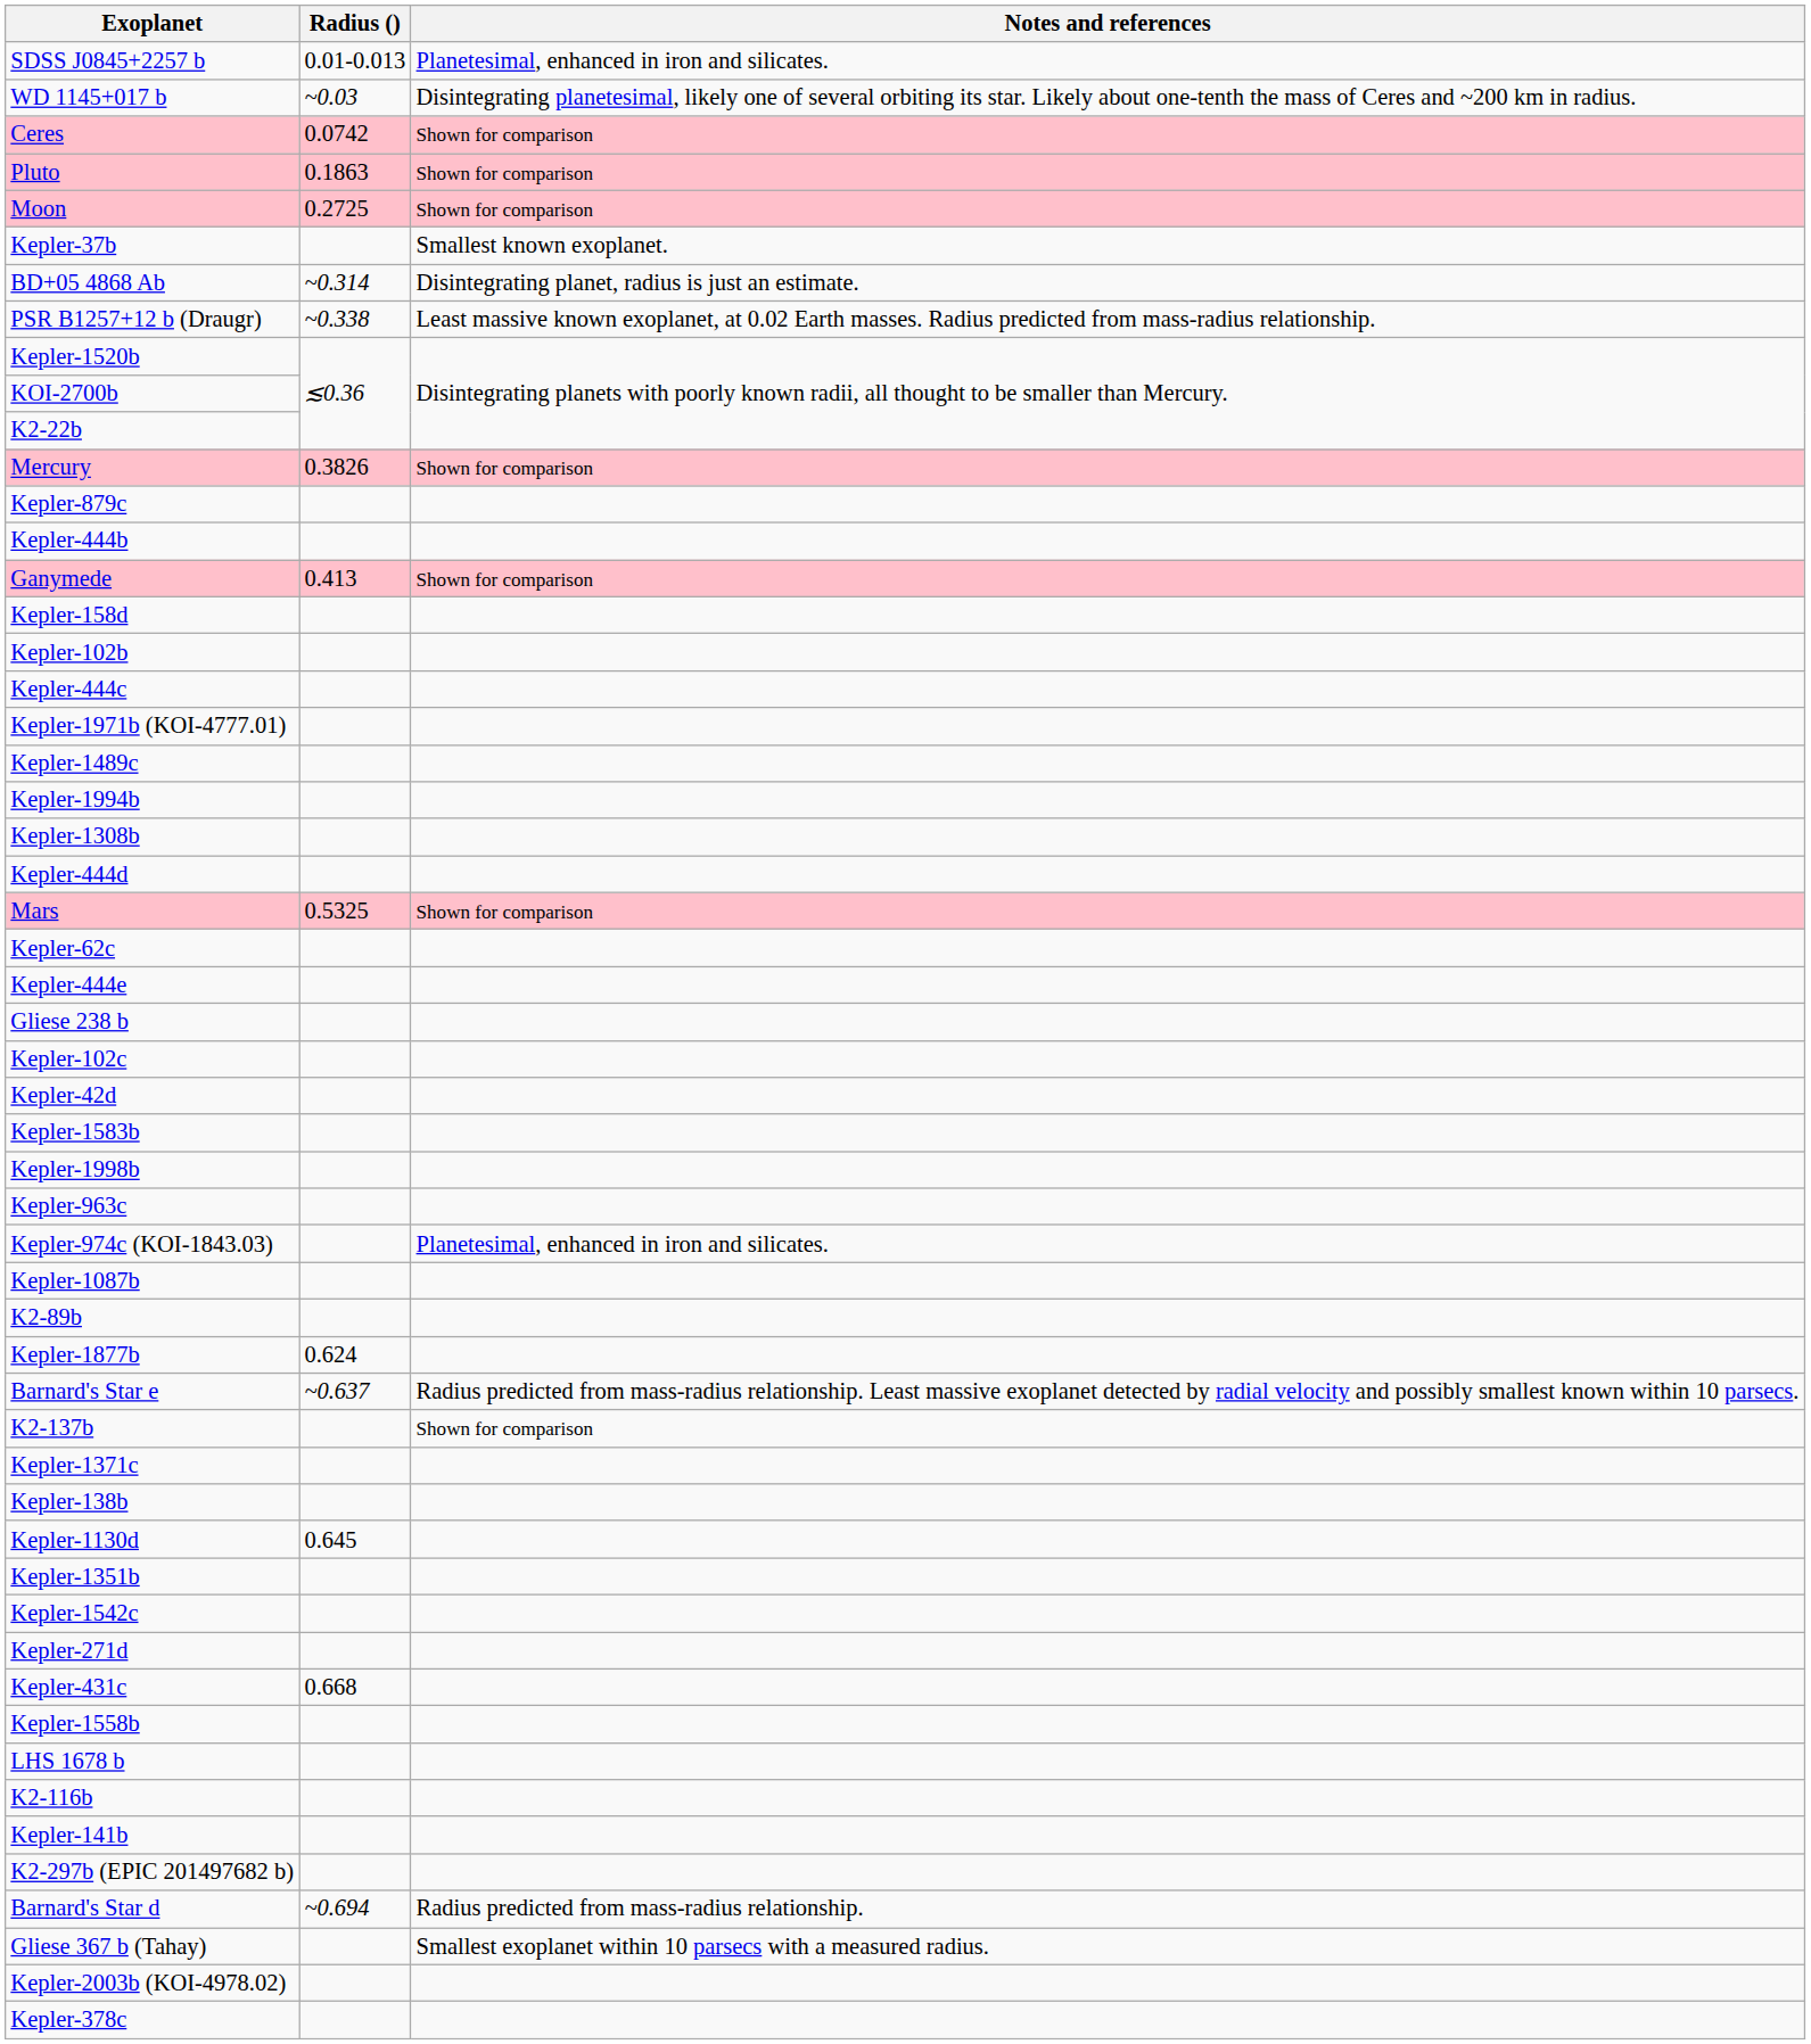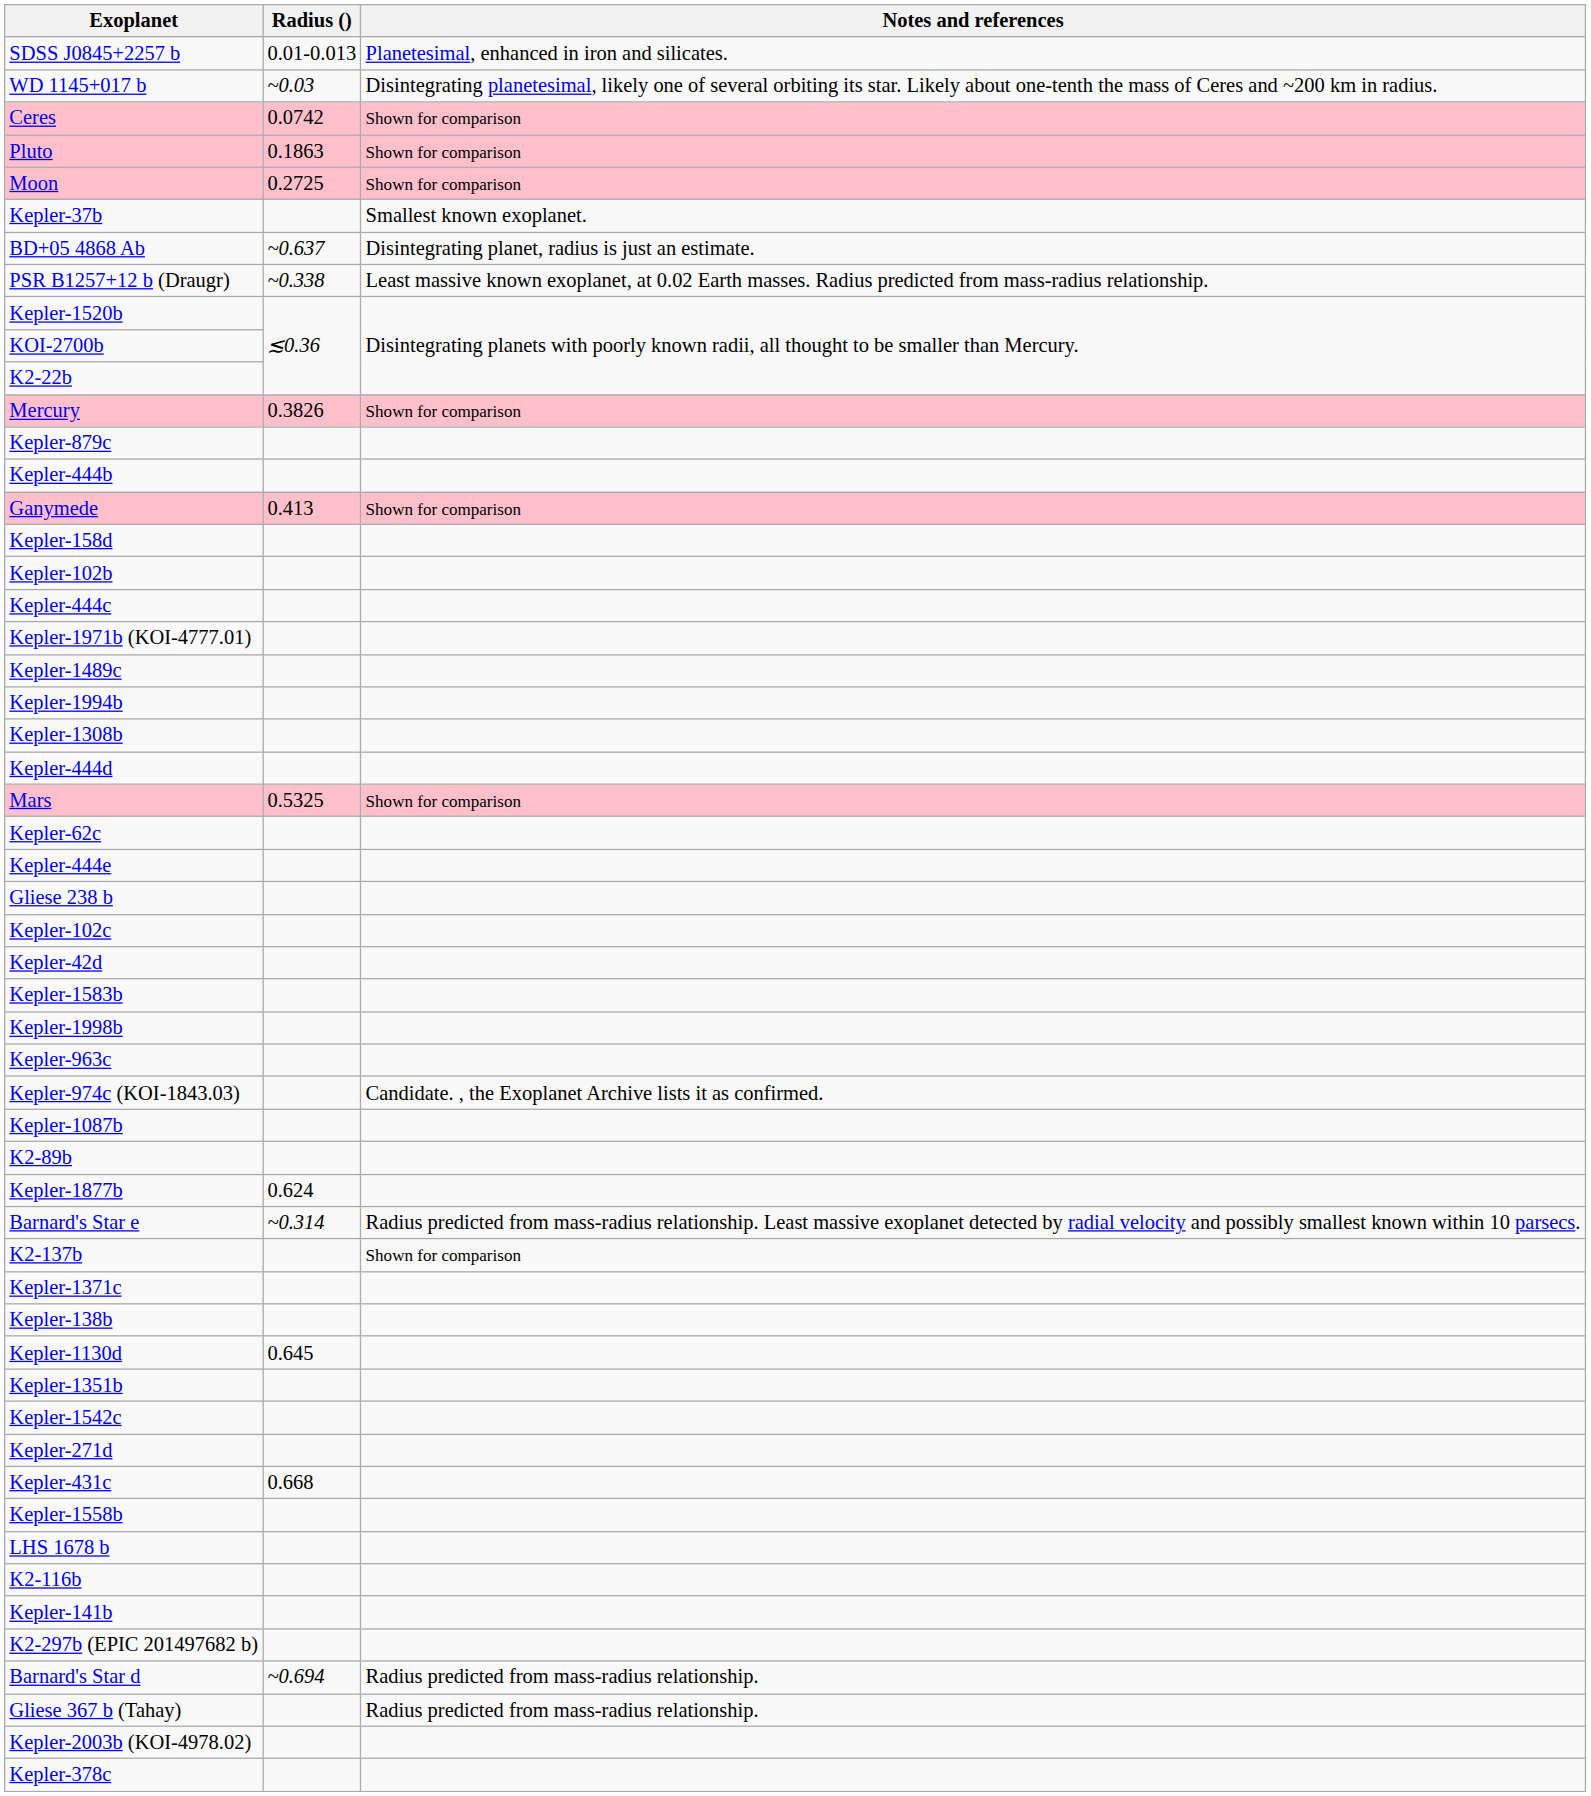 <table class="wikitable sortable">
 <tr>
 <th>Exoplanet</th>
 <th>Radius ()</th>
 <th class="unsortable">Notes and references</th>
 </tr>
 <tr>
 <td><a href='#'>SDSS J0845+2257 b</a></td>
 <td>0.01-0.013</td>
 <td><a href='#'>Planetesimal</a>, enhanced in iron and silicates. </td>
 </tr>
 <tr>
 <td><a href='#'>WD 1145+017 b</a></td>
 <td><em>~0.03</em></td>
 <td>Disintegrating <a href='#'>planetesimal</a>, likely one of several orbiting its star. Likely about one-tenth the mass of Ceres and ~200 km in radius.</td>
 </tr>
 <tr style="background:pink;" class="sortbottom">
 <td><a href='#'>Ceres</a></td>
 <td>0.0742</td>
 <td><small>Shown for comparison</small></td>
 </tr>
 <tr style="background:pink;" class="sortbottom">
 <td><a href='#'>Pluto</a></td>
 <td>0.1863</td>
 <td><small>Shown for comparison</small></td>
 </tr>
 <tr style="background:pink;" class="sortbottom">
 <td><a href='#'>Moon</a></td>
 <td>0.2725</td>
 <td><small>Shown for comparison</small></td>
 </tr>
 <tr>
 <td><a href='#'>Kepler-37b</a></td>
 <td></td>
 <td>Smallest known exoplanet.</td>
 </tr>
 <tr>
 <td><a href='#'>BD+05 4868 Ab</a></td>
-<td><em>~0.314</em></td>
+<td><em>~0.637</em></td>
 <td>Disintegrating planet, radius is just an estimate.</td>
 </tr>
 <tr>
 <td><a href='#'>PSR B1257+12 b</a> (Draugr)</td>
 <td><em>~0.338</em></td>
 <td>Least massive known exoplanet, at 0.02 Earth masses. Radius predicted from mass-radius relationship.</td>
 </tr>
 <tr>
 <td><a href='#'>Kepler-1520b</a></td>
 <td rowspan=3><em>≲0.36</em></td>
 <td rowspan=3>Disintegrating planets with poorly known radii, all thought to be smaller than Mercury.</td>
 </tr>
 <tr>
 <td><a href='#'>KOI-2700b</a></td>
 </tr>
 <tr>
 <td><a href='#'>K2-22b</a></td>
 </tr>
 <tr style="background:pink;" class="sortbottom">
 <td><a href='#'>Mercury</a></td>
 <td>0.3826</td>
 <td><small>Shown for comparison</small></td>
 </tr>
 <tr>
 <td><a href='#'>Kepler-879c</a></td>
 <td></td>
 <td></td>
 </tr>
 <tr>
 <td><a href='#'>Kepler-444b</a></td>
 <td></td>
 <td></td>
 </tr>
 <tr style="background:pink;" class="sortbottom">
 <td><a href='#'>Ganymede</a></td>
 <td>0.413</td>
 <td><small>Shown for comparison</small></td>
 </tr>
 <tr>
 <td><a href='#'>Kepler-158d</a></td>
 <td></td>
 <td></td>
 </tr>
 <tr>
 <td><a href='#'>Kepler-102b</a></td>
 <td></td>
 <td></td>
 </tr>
 <tr>
 <td><a href='#'>Kepler-444c</a></td>
 <td></td>
 <td></td>
 </tr>
 <tr>
 <td><a href='#'>Kepler-1971b</a> (KOI-4777.01)</td>
 <td></td>
 <td></td>
 </tr>
 <tr>
 <td><a href='#'>Kepler-1489c</a></td>
 <td></td>
 <td></td>
 </tr>
 <tr>
 <td><a href='#'>Kepler-1994b</a></td>
 <td></td>
 <td></td>
 </tr>
 <tr>
 <td><a href='#'>Kepler-1308b</a></td>
 <td></td>
 <td></td>
 </tr>
 <tr>
 <td><a href='#'>Kepler-444d</a></td>
 <td></td>
 <td></td>
 </tr>
 <tr style="background:pink;" class="sortbottom">
 <td><a href='#'>Mars</a></td>
 <td>0.5325</td>
 <td><small>Shown for comparison</small></td>
 </tr>
 <tr>
 <td><a href='#'>Kepler-62c</a></td>
 <td></td>
 <td></td>
 </tr>
 <tr>
 <td><a href='#'>Kepler-444e</a></td>
 <td></td>
 <td></td>
 </tr>
 <tr>
 <td><a href='#'>Gliese 238 b</a></td>
 <td></td>
 <td></td>
 </tr>
 <tr>
 <td><a href='#'>Kepler-102c</a></td>
 <td></td>
 <td></td>
 </tr>
 <tr>
 <td><a href='#'>Kepler-42d</a></td>
 <td></td>
 <td></td>
 </tr>
 <tr>
 <td><a href='#'>Kepler-1583b</a></td>
 <td></td>
 <td></td>
 </tr>
 <tr>
 <td><a href='#'>Kepler-1998b</a></td>
 <td></td>
 <td></td>
 </tr>
 <tr>
 <td><a href='#'>Kepler-963c</a></td>
 <td></td>
 <td></td>
 </tr>
 <tr>
 <td><a href='#'>Kepler-974c</a> (KOI-1843.03)</td>
 <td></td>
-<td><a href='#'>Planetesimal</a>, enhanced in iron and silicates. </td>
+<td>Candidate. , the Exoplanet Archive lists it as confirmed.</td>
 </tr>
 <tr>
 <td><a href='#'>Kepler-1087b</a></td>
 <td></td>
 <td></td>
 </tr>
 <tr>
 <td><a href='#'>K2-89b</a></td>
 <td></td>
 <td></td>
 </tr>
 <tr>
 <td><a href='#'>Kepler-1877b</a></td>
 <td>0.624</td>
 <td></td>
 </tr>
 <tr>
 <td><a href='#'>Barnard's Star e</a></td>
-<td><em>~0.637</em></td>
+<td><em>~0.314</em></td>
 <td>Radius predicted from mass-radius relationship. Least massive exoplanet detected by <a href='#'>radial velocity</a> and possibly smallest known within 10 <a href='#'>parsecs</a>.</td>
 </tr>
 <tr>
 <td><a href='#'>K2-137b</a></td>
 <td></td>
 <td><small>Shown for comparison</small></td>
 </tr>
 <tr>
 <td><a href='#'>Kepler-1371c</a></td>
 <td></td>
 <td></td>
 </tr>
 <tr>
 <td><a href='#'>Kepler-138b</a></td>
 <td></td>
 <td></td>
 </tr>
 <tr>
 <td><a href='#'>Kepler-1130d</a></td>
 <td>0.645</td>
 <td></td>
 </tr>
 <tr>
 <td><a href='#'>Kepler-1351b</a></td>
 <td></td>
 <td></td>
 </tr>
 <tr>
 <td><a href='#'>Kepler-1542c</a></td>
 <td></td>
 <td></td>
 </tr>
 <tr>
 <td><a href='#'>Kepler-271d</a></td>
 <td></td>
 <td></td>
 </tr>
 <tr>
 <td><a href='#'>Kepler-431c</a></td>
 <td>0.668</td>
 <td></td>
 </tr>
 <tr>
 <td><a href='#'>Kepler-1558b</a></td>
 <td></td>
 <td></td>
 </tr>
 <tr>
 <td><a href='#'>LHS 1678 b</a></td>
 <td></td>
 <td></td>
 </tr>
 <tr>
 <td><a href='#'>K2-116b</a></td>
 <td></td>
 <td></td>
 </tr>
 <tr>
 <td><a href='#'>Kepler-141b</a></td>
 <td></td>
 <td></td>
 </tr>
 <tr>
 <td><a href='#'>K2-297b</a> (EPIC 201497682 b)</td>
 <td></td>
 <td></td>
 </tr>
 <tr>
 <td><a href='#'>Barnard's Star d</a></td>
 <td><em>~0.694</em></td>
 <td>Radius predicted from mass-radius relationship.</td>
 </tr>
 <tr>
 <td><a href='#'>Gliese 367 b</a> (Tahay)</td>
 <td></td>
-<td>Smallest exoplanet within 10 <a href='#'>parsecs</a> with a measured radius.</td>
+<td>Radius predicted from mass-radius relationship.</td>
 </tr>
 <tr>
 <td><a href='#'>Kepler-2003b</a> (KOI-4978.02)</td>
 <td></td>
 <td></td>
 </tr>
 <tr>
 <td><a href='#'>Kepler-378c</a></td>
 <td></td>
 <td></td>
 </tr>
 </table>
